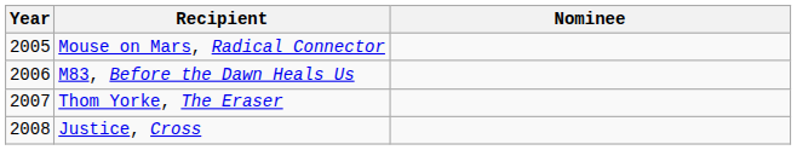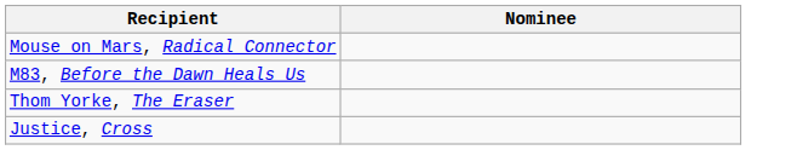 <table class="wikitable sortable plainrowheaders">
 <tr>
-<th>Year</th>
 <th style="width:250px;">Recipient</th>
 <th style="width:300px;" class="unsortable">Nominee</th>
 </tr>
 <tr>
-<td>2005</td>
 <td><a href='#'>Mouse on Mars</a>, <em><a href='#'>Radical Connector</a></em></td>
 <td></td>
 </tr>
 <tr>
-<td>2006</td>
 <td><a href='#'>M83</a>, <em><a href='#'>Before the Dawn Heals Us</a></em></td>
 <td></td>
 </tr>
 <tr>
-<td>2007</td>
 <td><a href='#'>Thom Yorke</a>, <em><a href='#'>The Eraser</a></em></td>
 <td></td>
 </tr>
 <tr>
-<td>2008</td>
 <td><a href='#'>Justice</a>, <em><a href='#'>Cross</a></em></td>
 <td></td>
 </tr>
 </table>
